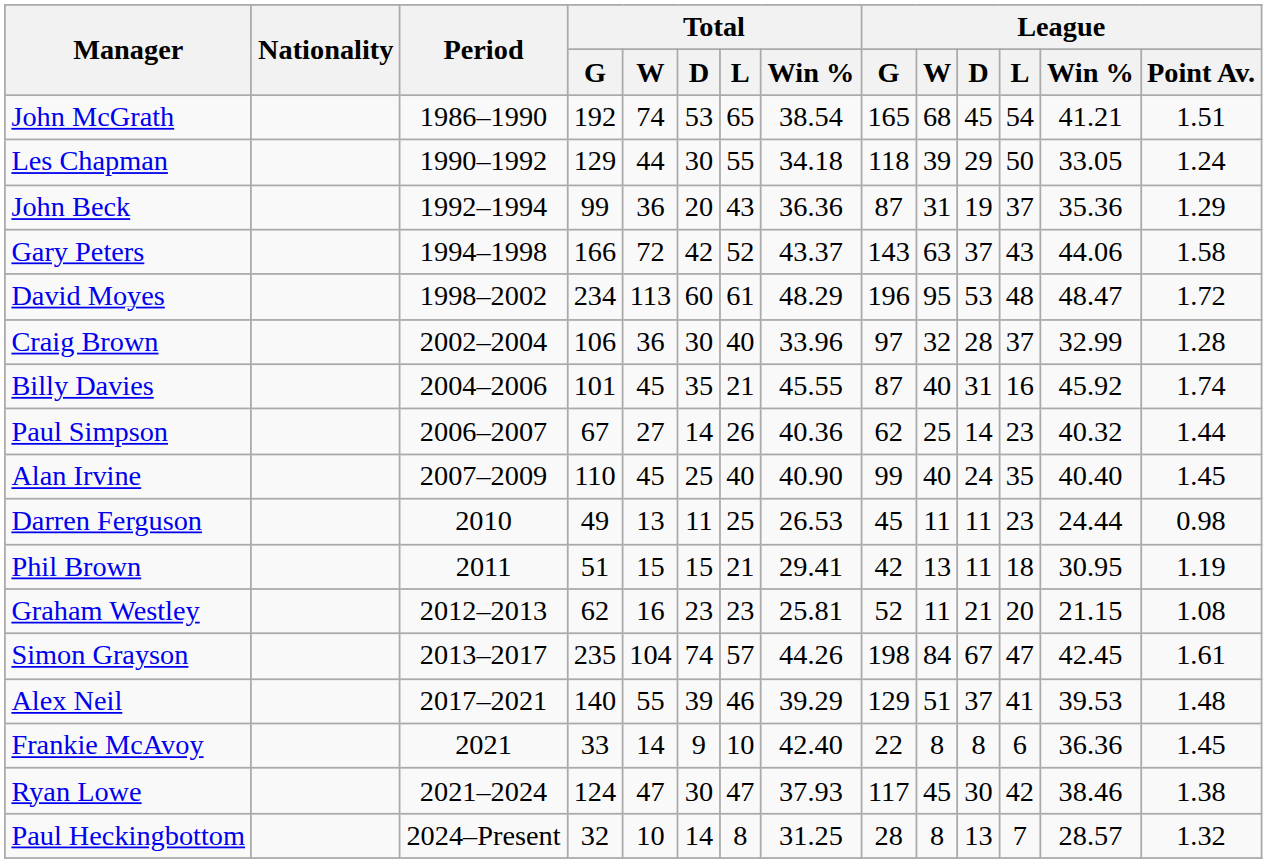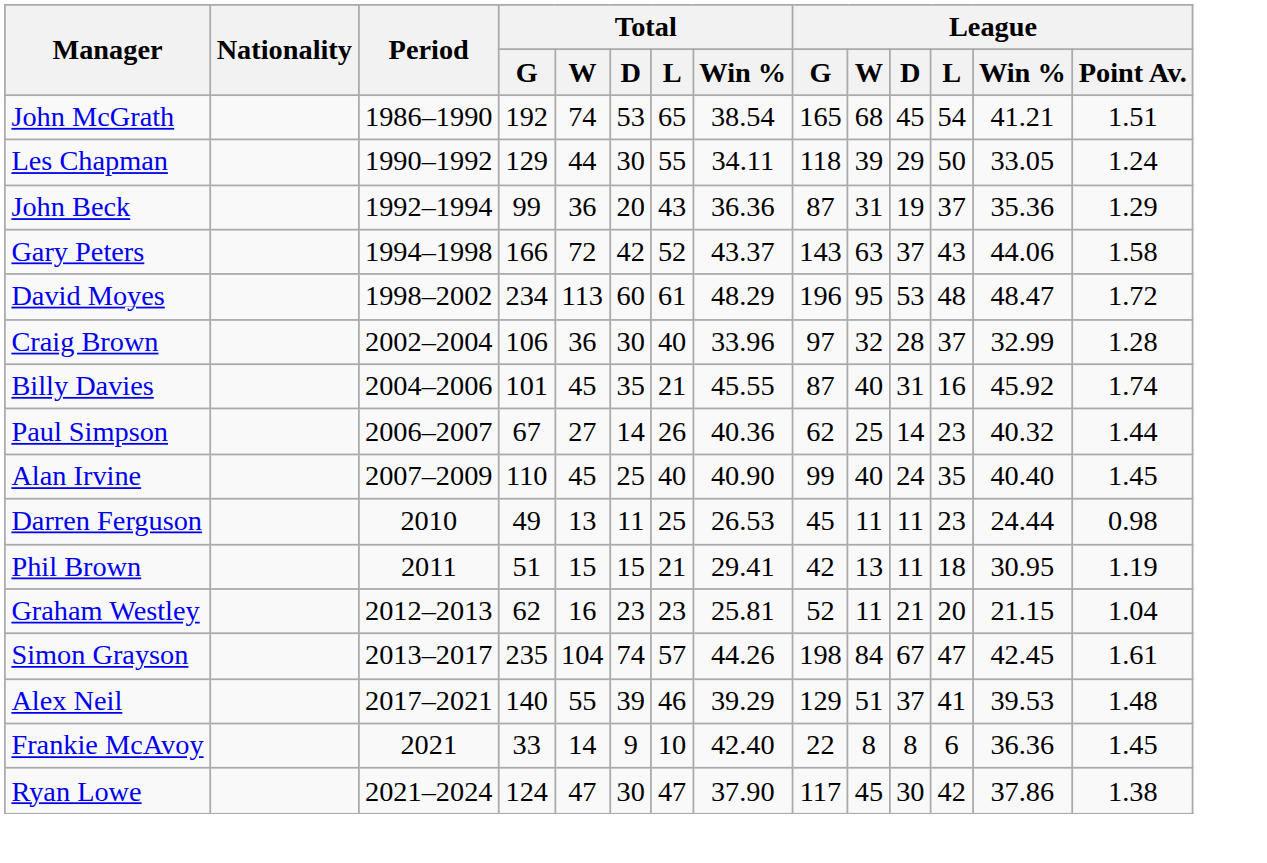 <table class="wikitable sortable" style="text-align: center">
 <tr>
 <th rowspan="2">Manager</th>
 <th rowspan="2">Nationality</th>
 <th rowspan="2">Period</th>
 <th colspan="5">Total</th>
 <th colspan="6">League</th>
 </tr>
 <tr>
 <th>G</th>
 <th>W</th>
 <th>D</th>
 <th>L</th>
 <th>Win %</th>
 <th>G</th>
 <th>W</th>
 <th>D</th>
 <th>L</th>
 <th>Win %</th>
 <th>Point Av.</th>
 </tr>
 <tr>
 <td align="left"><a href='#'>John McGrath</a></td>
 <td align="left"></td>
 <td style="text-align:center;">1986–1990</td>
 <td>192</td>
 <td>74</td>
 <td>53</td>
 <td>65</td>
 <td>38.54</td>
 <td>165</td>
 <td>68</td>
 <td>45</td>
 <td>54</td>
 <td>41.21</td>
 <td>1.51</td>
 </tr>
 <tr>
 <td align="left"><a href='#'>Les Chapman</a></td>
 <td align="left"></td>
 <td style="text-align:center;">1990–1992</td>
 <td>129</td>
 <td>44</td>
 <td>30</td>
 <td>55</td>
-<td>34.18</td>
+<td>34.11</td>
 <td>118</td>
 <td>39</td>
 <td>29</td>
 <td>50</td>
 <td>33.05</td>
 <td>1.24</td>
 </tr>
 <tr>
 <td align="left"><a href='#'>John Beck</a></td>
 <td align="left"></td>
 <td style="text-align:center;">1992–1994</td>
 <td>99</td>
 <td>36</td>
 <td>20</td>
 <td>43</td>
 <td>36.36</td>
 <td>87</td>
 <td>31</td>
 <td>19</td>
 <td>37</td>
 <td>35.36</td>
 <td>1.29</td>
 </tr>
 <tr>
 <td align="left"><a href='#'>Gary Peters</a></td>
 <td align="left"></td>
 <td style="text-align:center;">1994–1998</td>
 <td>166</td>
 <td>72</td>
 <td>42</td>
 <td>52</td>
 <td>43.37</td>
 <td>143</td>
 <td>63</td>
 <td>37</td>
 <td>43</td>
 <td>44.06</td>
 <td>1.58</td>
 </tr>
 <tr>
 <td align="left"><a href='#'>David Moyes</a></td>
 <td align="left"></td>
 <td style="text-align:center;">1998–2002</td>
 <td>234</td>
 <td>113</td>
 <td>60</td>
 <td>61</td>
 <td>48.29</td>
 <td>196</td>
 <td>95</td>
 <td>53</td>
 <td>48</td>
 <td>48.47</td>
 <td>1.72</td>
 </tr>
 <tr>
 <td align="left"><a href='#'>Craig Brown</a></td>
 <td align="left"></td>
 <td style="text-align:center;">2002–2004</td>
 <td>106</td>
 <td>36</td>
 <td>30</td>
 <td>40</td>
 <td>33.96</td>
 <td>97</td>
 <td>32</td>
 <td>28</td>
 <td>37</td>
 <td>32.99</td>
 <td>1.28</td>
 </tr>
 <tr>
 <td align="left"><a href='#'>Billy Davies</a></td>
 <td align="left"></td>
 <td style="text-align:center;">2004–2006</td>
 <td>101</td>
 <td>45</td>
 <td>35</td>
 <td>21</td>
 <td>45.55</td>
 <td>87</td>
 <td>40</td>
 <td>31</td>
 <td>16</td>
 <td>45.92</td>
 <td>1.74</td>
 </tr>
 <tr>
 <td align="left"><a href='#'>Paul Simpson</a></td>
 <td align="left"></td>
 <td style="text-align:center;">2006–2007</td>
 <td>67</td>
 <td>27</td>
 <td>14</td>
 <td>26</td>
 <td>40.36</td>
 <td>62</td>
 <td>25</td>
 <td>14</td>
 <td>23</td>
 <td>40.32</td>
 <td>1.44</td>
 </tr>
 <tr>
 <td align="left"><a href='#'>Alan Irvine</a></td>
 <td align="left"></td>
 <td style="text-align:center;">2007–2009</td>
 <td>110</td>
 <td>45</td>
 <td>25</td>
 <td>40</td>
 <td>40.90</td>
 <td>99</td>
 <td>40</td>
 <td>24</td>
 <td>35</td>
 <td>40.40</td>
 <td>1.45</td>
 </tr>
 <tr>
 <td align="left"><a href='#'>Darren Ferguson</a></td>
 <td align="left"></td>
 <td style="text-align:center;">2010</td>
 <td>49</td>
 <td>13</td>
 <td>11</td>
 <td>25</td>
 <td>26.53</td>
 <td>45</td>
 <td>11</td>
 <td>11</td>
 <td>23</td>
 <td>24.44</td>
 <td>0.98</td>
 </tr>
 <tr>
 <td align="left"><a href='#'>Phil Brown</a></td>
 <td align="left"></td>
 <td style="text-align:center;">2011</td>
 <td>51</td>
 <td>15</td>
 <td>15</td>
 <td>21</td>
 <td>29.41</td>
 <td>42</td>
 <td>13</td>
 <td>11</td>
 <td>18</td>
 <td>30.95</td>
 <td>1.19</td>
 </tr>
 <tr>
 <td align="left"><a href='#'>Graham Westley</a></td>
 <td align="left"></td>
 <td style="text-align:center;">2012–2013</td>
 <td>62</td>
 <td>16</td>
 <td>23</td>
 <td>23</td>
 <td>25.81</td>
 <td>52</td>
 <td>11</td>
 <td>21</td>
 <td>20</td>
 <td>21.15</td>
-<td>1.08</td>
+<td>1.04</td>
 </tr>
 <tr>
 <td align="left"><a href='#'>Simon Grayson</a></td>
 <td align="left"></td>
 <td style="text-align:center;">2013–2017</td>
 <td>235</td>
 <td>104</td>
 <td>74</td>
 <td>57</td>
 <td>44.26</td>
 <td>198</td>
 <td>84</td>
 <td>67</td>
 <td>47</td>
 <td>42.45</td>
 <td>1.61</td>
 </tr>
 <tr>
 <td align="left"><a href='#'>Alex Neil</a></td>
 <td align="left"></td>
 <td style="text-align:center;">2017–2021</td>
 <td>140</td>
 <td>55</td>
 <td>39</td>
 <td>46</td>
 <td>39.29</td>
 <td>129</td>
 <td>51</td>
 <td>37</td>
 <td>41</td>
 <td>39.53</td>
 <td>1.48</td>
 </tr>
 <tr>
 <td align="left"><a href='#'>Frankie McAvoy</a></td>
 <td align="left"></td>
 <td style="text-align:center;">2021</td>
 <td>33</td>
 <td>14</td>
 <td>9</td>
 <td>10</td>
 <td>42.40</td>
 <td>22</td>
 <td>8</td>
 <td>8</td>
 <td>6</td>
 <td>36.36</td>
 <td>1.45</td>
 </tr>
 <tr>
 <td align="left"><a href='#'>Ryan Lowe</a></td>
 <td align="left"></td>
 <td style="text-align:center;">2021–2024</td>
 <td>124</td>
 <td>47</td>
 <td>30</td>
 <td>47</td>
-<td>37.93</td>
+<td>37.90</td>
 <td>117</td>
 <td>45</td>
 <td>30</td>
 <td>42</td>
-<td>38.46</td>
+<td>37.86</td>
 <td>1.38</td>
 </tr>
-<tr>
-<td align="left"><a href='#'>Paul Heckingbottom</a></td>
-<td align="left"></td>
-<td style="text-align:center;">2024–Present</td>
-<td>32</td>
-<td>10</td>
-<td>14</td>
-<td>8</td>
-<td>31.25</td>
-<td>28</td>
-<td>8</td>
-<td>13</td>
-<td>7</td>
-<td>28.57</td>
-<td>1.32</td>
-</tr>
 </table>
